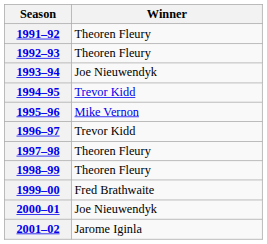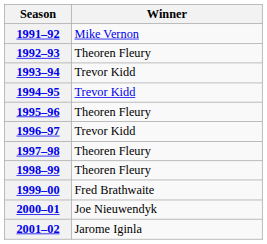 <table class="wikitable">
 <tr>
 <th scope="col" style="width:5em">Season</th>
 <th scope="col" style="width:15em">Winner</th>
 </tr>
 <tr>
 <th scope="row"><a href='#'>1991–92</a></th>
-<td>Theoren Fleury</td>
+<td><a href='#'>Mike Vernon</a></td>
 </tr>
 <tr>
 <th scope="row"><a href='#'>1992–93</a></th>
 <td>Theoren Fleury</td>
 </tr>
 <tr>
 <th scope="row"><a href='#'>1993–94</a></th>
-<td>Joe Nieuwendyk</td>
+<td>Trevor Kidd</td>
 </tr>
 <tr>
 <th scope="row"><a href='#'>1994–95</a></th>
 <td><a href='#'>Trevor Kidd</a></td>
 </tr>
 <tr>
 <th scope="row"><a href='#'>1995–96</a></th>
-<td><a href='#'>Mike Vernon</a></td>
+<td>Theoren Fleury</td>
 </tr>
 <tr>
 <th scope="row"><a href='#'>1996–97</a></th>
 <td>Trevor Kidd</td>
 </tr>
 <tr>
 <th scope="row"><a href='#'>1997–98</a></th>
 <td>Theoren Fleury</td>
 </tr>
 <tr>
 <th scope="row"><a href='#'>1998–99</a></th>
 <td>Theoren Fleury</td>
 </tr>
 <tr>
 <th scope="row"><a href='#'>1999–00</a></th>
 <td>Fred Brathwaite</td>
 </tr>
 <tr>
 <th scope="row"><a href='#'>2000–01</a></th>
 <td>Joe Nieuwendyk</td>
 </tr>
 <tr>
 <th scope="row"><a href='#'>2001–02</a></th>
 <td>Jarome Iginla</td>
 </tr>
 </table>
